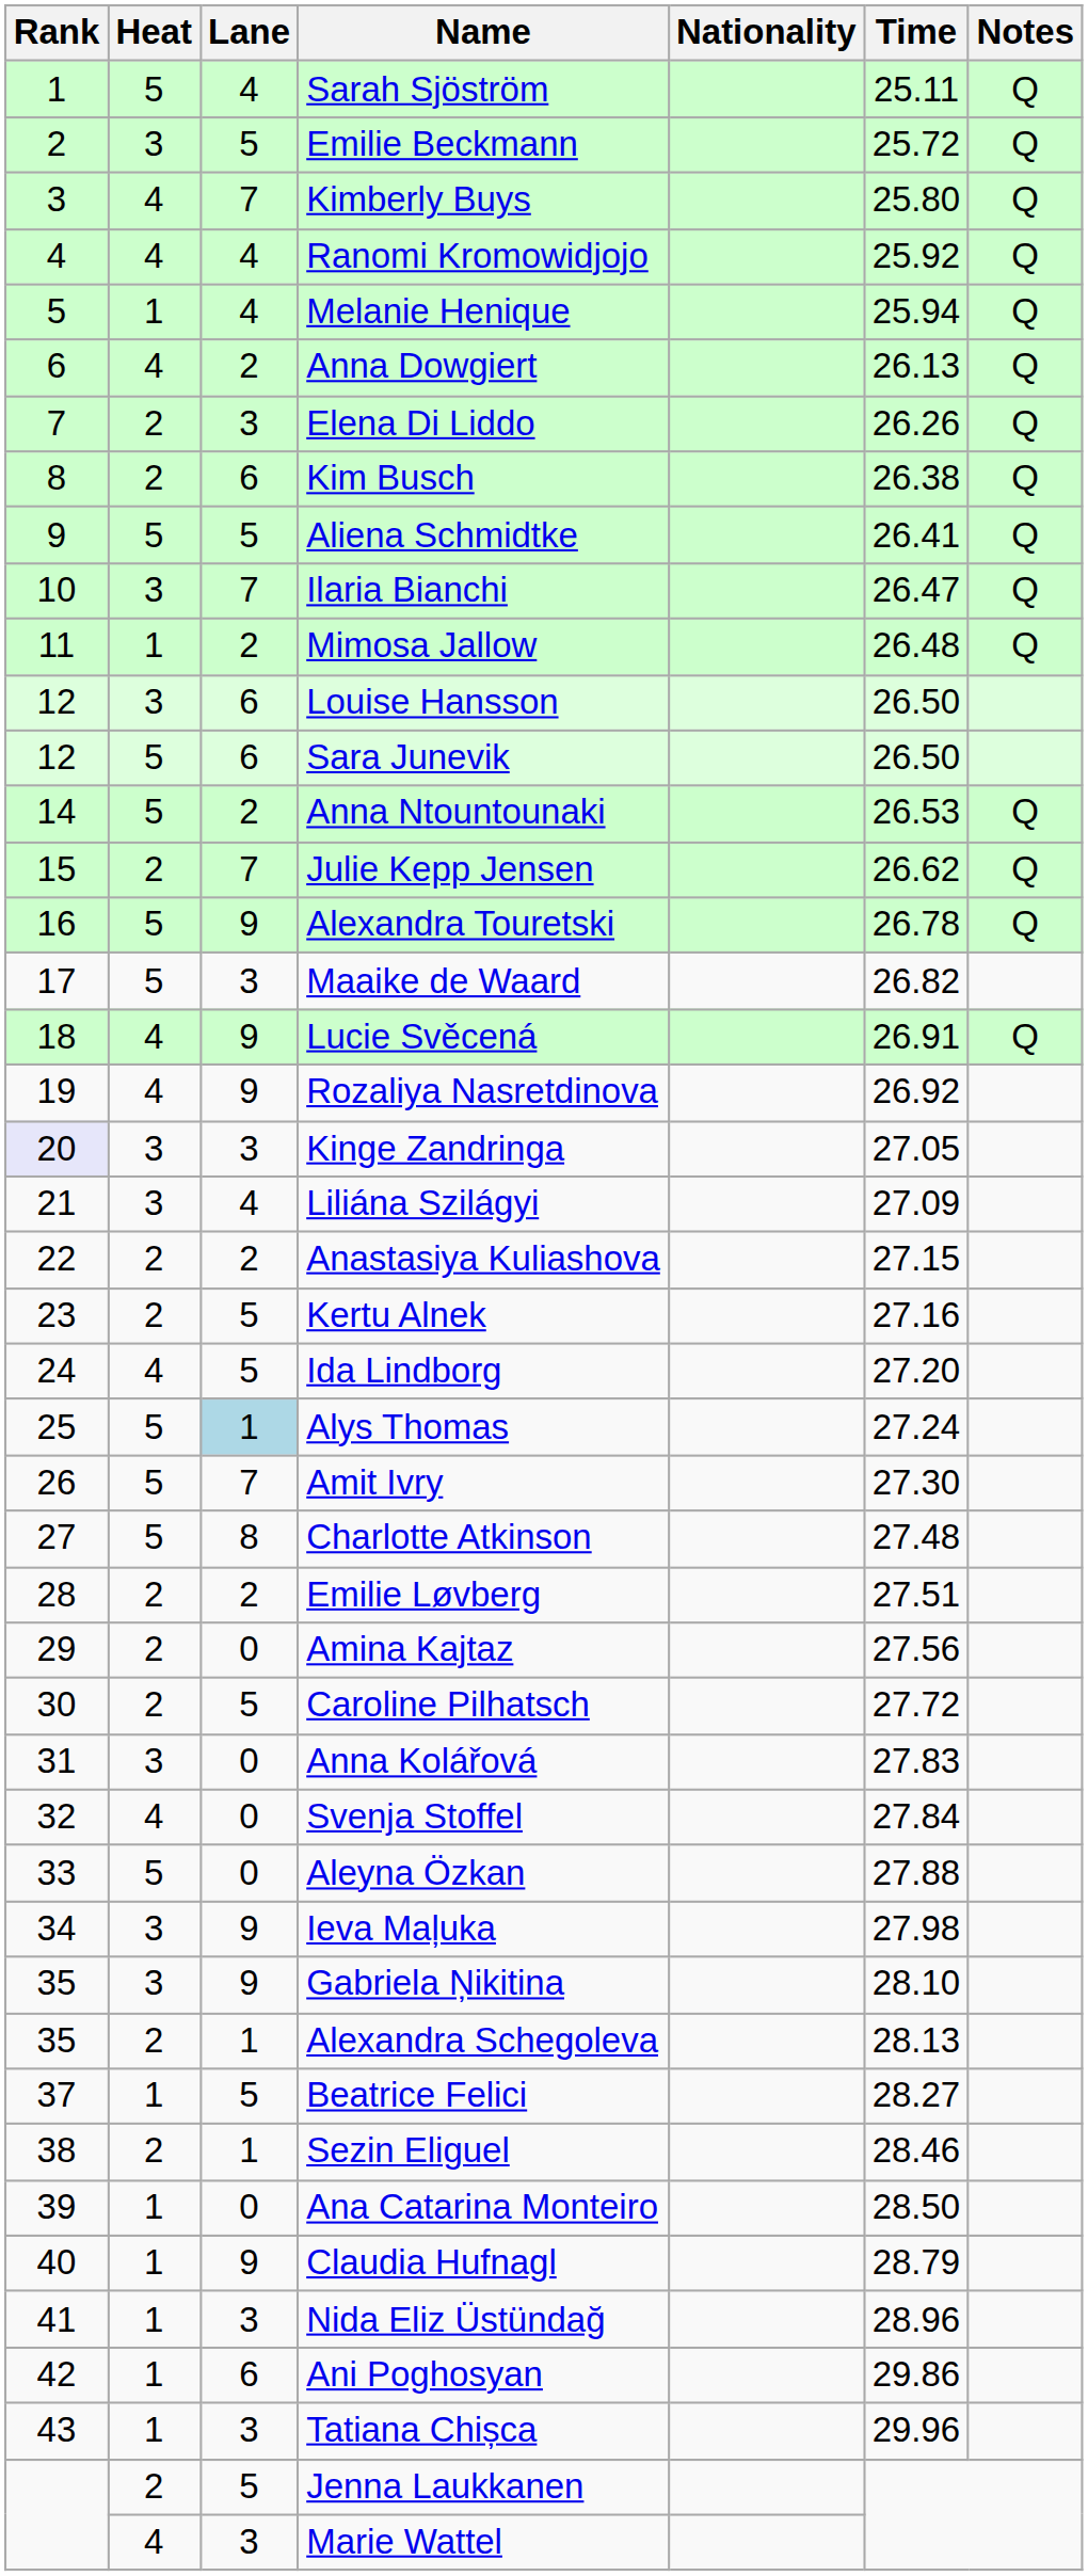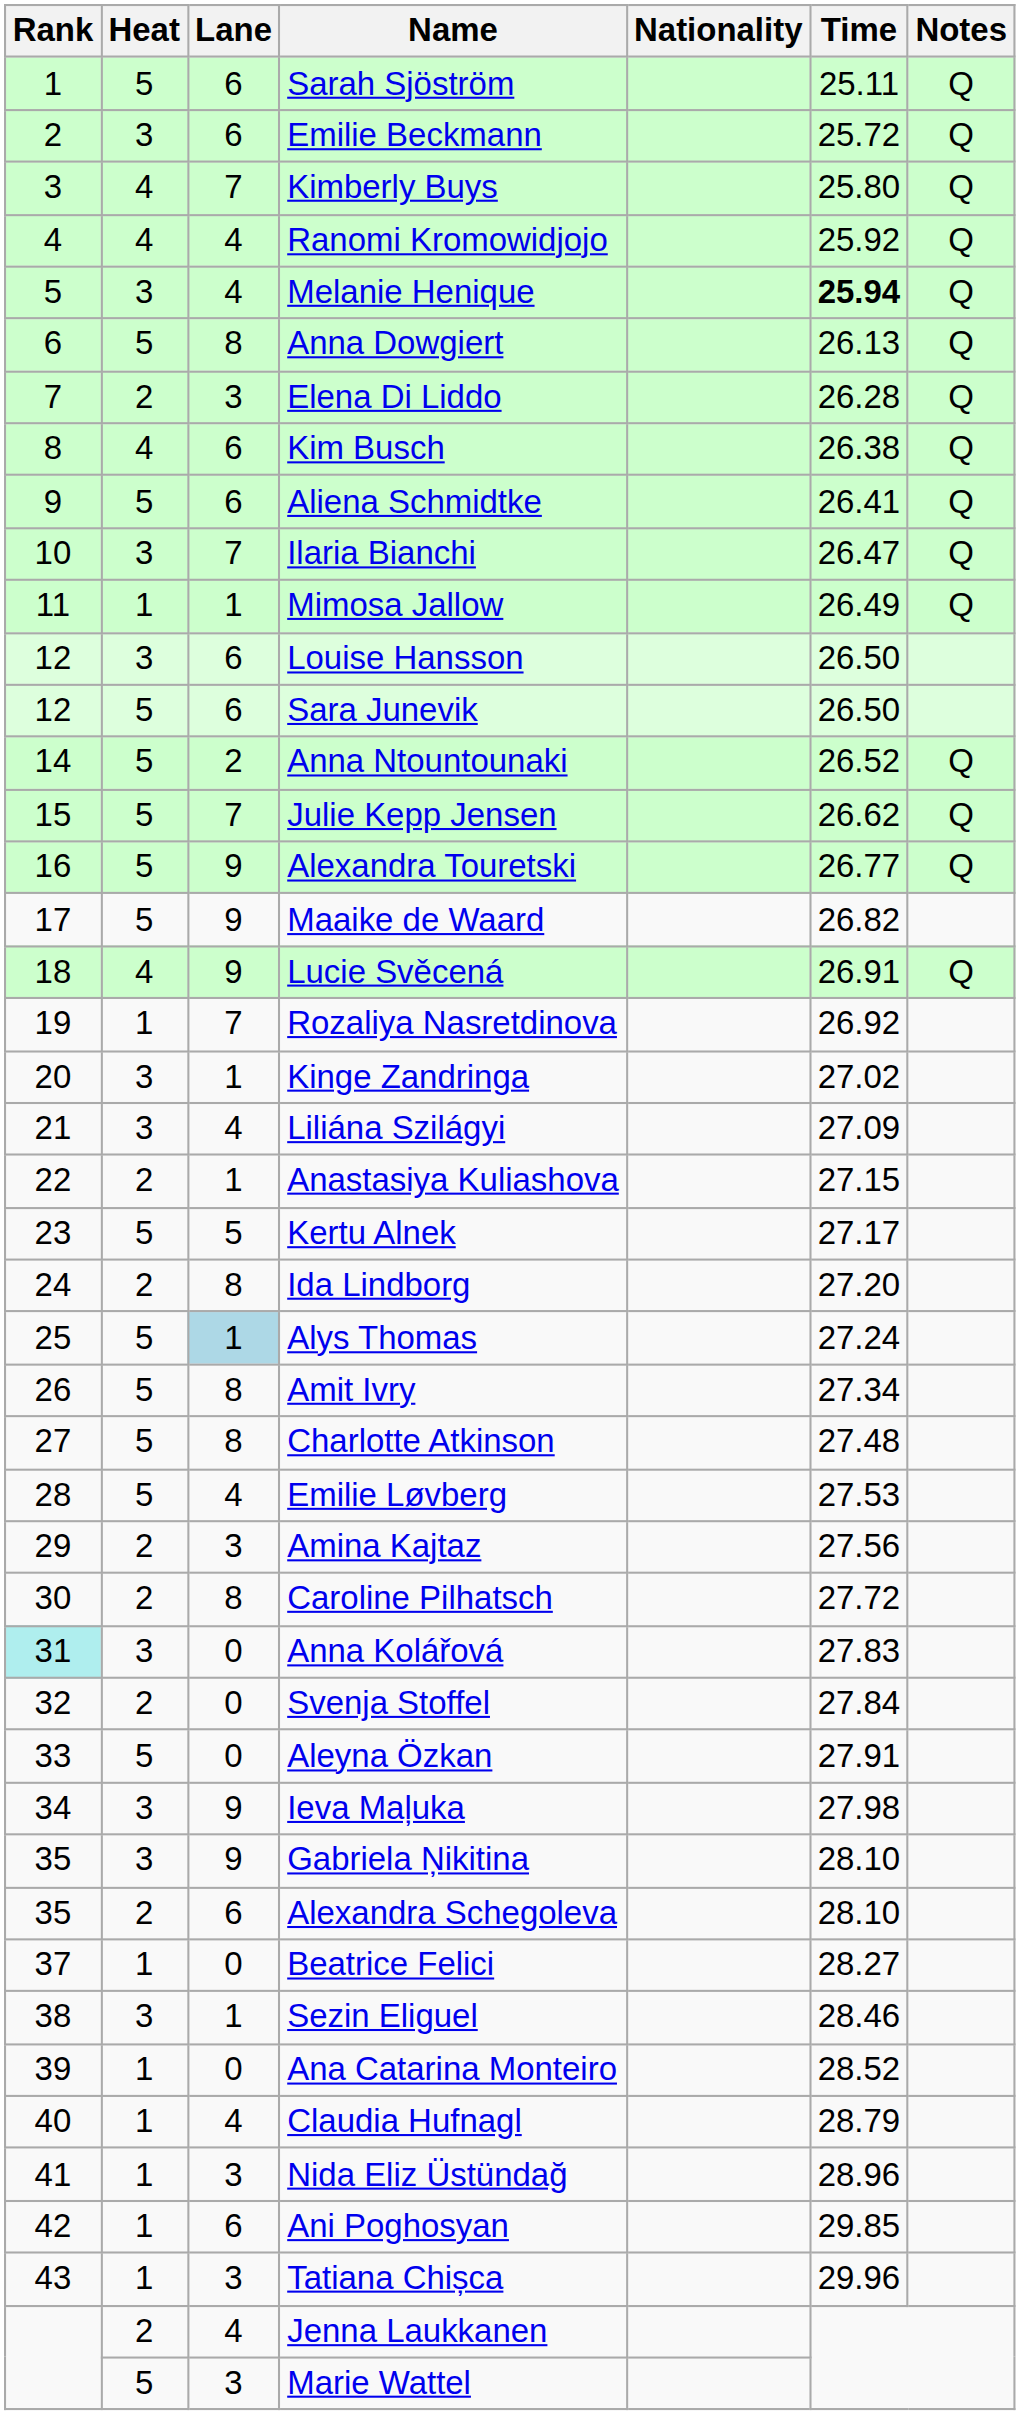 <table class="wikitable sortable" style="text-align:center">
 <tr>
 <th>Rank</th>
 <th>Heat</th>
 <th>Lane</th>
 <th>Name</th>
 <th>Nationality</th>
 <th>Time</th>
 <th>Notes</th>
 </tr>
 <tr bgcolor=ccffcc>
 <td>1</td>
 <td>5</td>
-<td>4</td>
+<td>6</td>
 <td align=left><a href='#'>Sarah Sjöström</a></td>
 <td align=left></td>
 <td>25.11</td>
 <td>Q</td>
 </tr>
 <tr bgcolor=ccffcc>
 <td>2</td>
 <td>3</td>
-<td>5</td>
+<td>6</td>
 <td align=left><a href='#'>Emilie Beckmann</a></td>
 <td align=left></td>
 <td>25.72</td>
 <td>Q</td>
 </tr>
 <tr bgcolor=ccffcc>
 <td>3</td>
 <td>4</td>
 <td>7</td>
 <td align=left><a href='#'>Kimberly Buys</a></td>
 <td align=left></td>
 <td>25.80</td>
 <td>Q</td>
 </tr>
 <tr bgcolor=ccffcc>
 <td>4</td>
 <td>4</td>
 <td>4</td>
 <td align=left><a href='#'>Ranomi Kromowidjojo</a></td>
 <td align=left></td>
 <td>25.92</td>
 <td>Q</td>
 </tr>
 <tr bgcolor=ccffcc>
 <td>5</td>
-<td>1</td>
+<td>3</td>
 <td>4</td>
 <td align=left><a href='#'>Melanie Henique</a></td>
 <td align=left></td>
-<td>25.94</td>
+<td><strong>25.94</strong></td>
 <td>Q</td>
 </tr>
 <tr bgcolor=ccffcc>
 <td>6</td>
-<td>4</td>
-<td>2</td>
+<td>5</td>
+<td>8</td>
 <td align=left><a href='#'>Anna Dowgiert</a></td>
 <td align=left></td>
 <td>26.13</td>
 <td>Q</td>
 </tr>
 <tr bgcolor=ccffcc>
 <td>7</td>
 <td>2</td>
 <td>3</td>
 <td align=left><a href='#'>Elena Di Liddo</a></td>
 <td align=left></td>
-<td>26.26</td>
+<td>26.28</td>
 <td>Q</td>
 </tr>
 <tr bgcolor=ccffcc>
 <td>8</td>
-<td>2</td>
+<td>4</td>
 <td>6</td>
 <td align=left><a href='#'>Kim Busch</a></td>
 <td align=left></td>
 <td>26.38</td>
 <td>Q</td>
 </tr>
 <tr bgcolor=ccffcc>
 <td>9</td>
 <td>5</td>
-<td>5</td>
+<td>6</td>
 <td align=left><a href='#'>Aliena Schmidtke</a></td>
 <td align=left></td>
 <td>26.41</td>
 <td>Q</td>
 </tr>
 <tr bgcolor=ccffcc>
 <td>10</td>
 <td>3</td>
 <td>7</td>
 <td align=left><a href='#'>Ilaria Bianchi</a></td>
 <td align=left></td>
 <td>26.47</td>
 <td>Q</td>
 </tr>
 <tr bgcolor=ccffcc>
 <td>11</td>
 <td>1</td>
-<td>2</td>
+<td>1</td>
 <td align=left><a href='#'>Mimosa Jallow</a></td>
 <td align=left></td>
-<td>26.48</td>
+<td>26.49</td>
 <td>Q</td>
 </tr>
 <tr bgcolor=ddffdd>
 <td>12</td>
 <td>3</td>
 <td>6</td>
 <td align=left><a href='#'>Louise Hansson</a></td>
 <td align=left></td>
 <td>26.50</td>
 <td></td>
 </tr>
 <tr bgcolor=ddffdd>
 <td>12</td>
 <td>5</td>
 <td>6</td>
 <td align=left><a href='#'>Sara Junevik</a></td>
 <td align=left></td>
 <td>26.50</td>
 <td></td>
 </tr>
 <tr bgcolor=ccffcc>
 <td>14</td>
 <td>5</td>
 <td>2</td>
 <td align=left><a href='#'>Anna Ntountounaki</a></td>
 <td align=left></td>
-<td>26.53</td>
+<td>26.52</td>
 <td>Q</td>
 </tr>
 <tr bgcolor=ccffcc>
 <td>15</td>
-<td>2</td>
+<td>5</td>
 <td>7</td>
 <td align=left><a href='#'>Julie Kepp Jensen</a></td>
 <td align=left></td>
 <td>26.62</td>
 <td>Q</td>
 </tr>
 <tr bgcolor=ccffcc>
 <td>16</td>
 <td>5</td>
 <td>9</td>
 <td align=left><a href='#'>Alexandra Touretski</a></td>
 <td align=left></td>
-<td>26.78</td>
+<td>26.77</td>
 <td>Q</td>
 </tr>
 <tr>
 <td>17</td>
 <td>5</td>
-<td>3</td>
+<td>9</td>
 <td align=left><a href='#'>Maaike de Waard</a></td>
 <td align=left></td>
 <td>26.82</td>
 <td></td>
 </tr>
 <tr bgcolor=ccffcc>
 <td>18</td>
 <td>4</td>
 <td>9</td>
 <td align=left><a href='#'>Lucie Svěcená</a></td>
 <td align=left></td>
 <td>26.91</td>
 <td>Q</td>
 </tr>
 <tr>
 <td>19</td>
-<td>4</td>
-<td>9</td>
+<td>1</td>
+<td>7</td>
 <td align=left><a href='#'>Rozaliya Nasretdinova</a></td>
 <td align=left></td>
 <td>26.92</td>
 <td></td>
 </tr>
 <tr>
-<td style="background: lavender;">20</td>
+<td>20</td>
 <td>3</td>
-<td>3</td>
+<td>1</td>
 <td align=left><a href='#'>Kinge Zandringa</a></td>
 <td align=left></td>
-<td>27.05</td>
+<td>27.02</td>
 <td></td>
 </tr>
 <tr>
 <td>21</td>
 <td>3</td>
 <td>4</td>
 <td align=left><a href='#'>Liliána Szilágyi</a></td>
 <td align=left></td>
 <td>27.09</td>
 <td></td>
 </tr>
 <tr>
 <td>22</td>
 <td>2</td>
-<td>2</td>
+<td>1</td>
 <td align=left><a href='#'>Anastasiya Kuliashova</a></td>
 <td align=left></td>
 <td>27.15</td>
 <td></td>
 </tr>
 <tr>
 <td>23</td>
-<td>2</td>
+<td>5</td>
 <td>5</td>
 <td align=left><a href='#'>Kertu Alnek</a></td>
 <td align=left></td>
-<td>27.16</td>
+<td>27.17</td>
 <td></td>
 </tr>
 <tr>
 <td>24</td>
-<td>4</td>
-<td>5</td>
+<td>2</td>
+<td>8</td>
 <td align=left><a href='#'>Ida Lindborg</a></td>
 <td align=left></td>
 <td>27.20</td>
 <td></td>
 </tr>
 <tr>
 <td>25</td>
 <td>5</td>
 <td style="background: lightblue;">1</td>
 <td align=left><a href='#'>Alys Thomas</a></td>
 <td align=left></td>
 <td>27.24</td>
 <td></td>
 </tr>
 <tr>
 <td>26</td>
 <td>5</td>
-<td>7</td>
+<td>8</td>
 <td align=left><a href='#'>Amit Ivry</a></td>
 <td align=left></td>
-<td>27.30</td>
+<td>27.34</td>
 <td></td>
 </tr>
 <tr>
 <td>27</td>
 <td>5</td>
 <td>8</td>
 <td align=left><a href='#'>Charlotte Atkinson</a></td>
 <td align=left></td>
 <td>27.48</td>
 <td></td>
 </tr>
 <tr>
 <td>28</td>
-<td>2</td>
-<td>2</td>
+<td>5</td>
+<td>4</td>
 <td align=left><a href='#'>Emilie Løvberg</a></td>
 <td align=left></td>
-<td>27.51</td>
+<td>27.53</td>
 <td></td>
 </tr>
 <tr>
 <td>29</td>
 <td>2</td>
-<td>0</td>
+<td>3</td>
 <td align=left><a href='#'>Amina Kajtaz</a></td>
 <td align=left></td>
 <td>27.56</td>
 <td></td>
 </tr>
 <tr>
 <td>30</td>
 <td>2</td>
-<td>5</td>
+<td>8</td>
 <td align=left><a href='#'>Caroline Pilhatsch</a></td>
 <td align=left></td>
 <td>27.72</td>
 <td></td>
 </tr>
 <tr>
-<td>31</td>
+<td style="background: paleturquoise;">31</td>
 <td>3</td>
 <td>0</td>
 <td align=left><a href='#'>Anna Kolářová</a></td>
 <td align=left></td>
 <td>27.83</td>
 <td></td>
 </tr>
 <tr>
 <td>32</td>
-<td>4</td>
+<td>2</td>
 <td>0</td>
 <td align=left><a href='#'>Svenja Stoffel</a></td>
 <td align=left></td>
 <td>27.84</td>
 <td></td>
 </tr>
 <tr>
 <td>33</td>
 <td>5</td>
 <td>0</td>
 <td align=left><a href='#'>Aleyna Özkan</a></td>
 <td align=left></td>
-<td>27.88</td>
+<td>27.91</td>
 <td></td>
 </tr>
 <tr>
 <td>34</td>
 <td>3</td>
 <td>9</td>
 <td align=left><a href='#'>Ieva Maļuka</a></td>
 <td align=left></td>
 <td>27.98</td>
 <td></td>
 </tr>
 <tr>
 <td>35</td>
 <td>3</td>
 <td>9</td>
 <td align=left><a href='#'>Gabriela Ņikitina</a></td>
 <td align=left></td>
 <td>28.10</td>
 <td></td>
 </tr>
 <tr>
 <td>35</td>
 <td>2</td>
-<td>1</td>
+<td>6</td>
 <td align=left><a href='#'>Alexandra Schegoleva</a></td>
 <td align=left></td>
-<td>28.13</td>
+<td>28.10</td>
 <td></td>
 </tr>
 <tr>
 <td>37</td>
 <td>1</td>
-<td>5</td>
+<td>0</td>
 <td align=left><a href='#'>Beatrice Felici</a></td>
 <td align=left></td>
 <td>28.27</td>
 <td></td>
 </tr>
 <tr>
 <td>38</td>
-<td>2</td>
+<td>3</td>
 <td>1</td>
 <td align=left><a href='#'>Sezin Eliguel</a></td>
 <td align=left></td>
 <td>28.46</td>
 <td></td>
 </tr>
 <tr>
 <td>39</td>
 <td>1</td>
 <td>0</td>
 <td align=left><a href='#'>Ana Catarina Monteiro</a></td>
 <td align=left></td>
-<td>28.50</td>
+<td>28.52</td>
 <td></td>
 </tr>
 <tr>
 <td>40</td>
 <td>1</td>
-<td>9</td>
+<td>4</td>
 <td align=left><a href='#'>Claudia Hufnagl</a></td>
 <td align=left></td>
 <td>28.79</td>
 <td></td>
 </tr>
 <tr>
 <td>41</td>
 <td>1</td>
 <td>3</td>
 <td align=left><a href='#'>Nida Eliz Üstündağ</a></td>
 <td align=left></td>
 <td>28.96</td>
 <td></td>
 </tr>
 <tr>
 <td>42</td>
 <td>1</td>
 <td>6</td>
 <td align=left><a href='#'>Ani Poghosyan</a></td>
 <td align=left></td>
-<td>29.86</td>
+<td>29.85</td>
 <td></td>
 </tr>
 <tr>
 <td>43</td>
 <td>1</td>
 <td>3</td>
 <td align=left><a href='#'>Tatiana Chișca</a></td>
 <td align=left></td>
 <td>29.96</td>
 <td></td>
 </tr>
 <tr>
 <td rowspan=2></td>
 <td>2</td>
-<td>5</td>
+<td>4</td>
 <td align=left><a href='#'>Jenna Laukkanen</a></td>
 <td align=left></td>
 <td colspan=2 rowspan=2></td>
 </tr>
 <tr>
-<td>4</td>
+<td>5</td>
 <td>3</td>
 <td align=left><a href='#'>Marie Wattel</a></td>
 <td align=left></td>
 </tr>
 </table>
